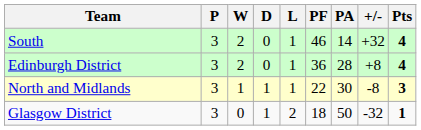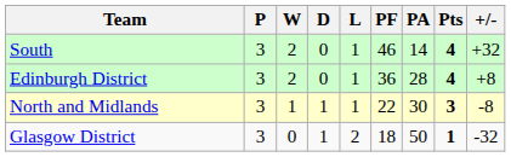 <table class="wikitable" style="text-align: center;">
 <tr>
 <th width="200">Team</th>
 <th width="20">P</th>
 <th width="20">W</th>
 <th width="20">D</th>
 <th width="20">L</th>
 <th width="20">PF</th>
 <th width="20">PA</th>
+<th width="20">Pts</th>
 <th width="25">+/-</th>
-<th width="20">Pts</th>
 </tr>
 <tr bgcolor="#ccffcc">
 <td align="left"><a href='#'>South</a></td>
 <td>3</td>
 <td>2</td>
 <td>0</td>
 <td>1</td>
 <td>46</td>
 <td>14</td>
+<td><strong>4</strong></td>
 <td>+32</td>
-<td><strong>4</strong></td>
 </tr>
 <tr bgcolor="#ccffcc">
 <td align="left"><a href='#'>Edinburgh District</a></td>
 <td>3</td>
 <td>2</td>
 <td>0</td>
 <td>1</td>
 <td>36</td>
 <td>28</td>
+<td><strong>4</strong></td>
 <td>+8</td>
-<td><strong>4</strong></td>
 </tr>
 <tr bgcolor="#ffffcc">
 <td align="left"><a href='#'>North and Midlands</a></td>
 <td>3</td>
 <td>1</td>
 <td>1</td>
 <td>1</td>
 <td>22</td>
 <td>30</td>
+<td><strong>3</strong></td>
 <td>-8</td>
-<td><strong>3</strong></td>
 </tr>
 <tr>
 <td align="left"><a href='#'>Glasgow District</a></td>
 <td>3</td>
 <td>0</td>
 <td>1</td>
 <td>2</td>
 <td>18</td>
 <td>50</td>
+<td><strong>1</strong></td>
 <td>-32</td>
-<td><strong>1</strong></td>
 </tr>
 </table>
